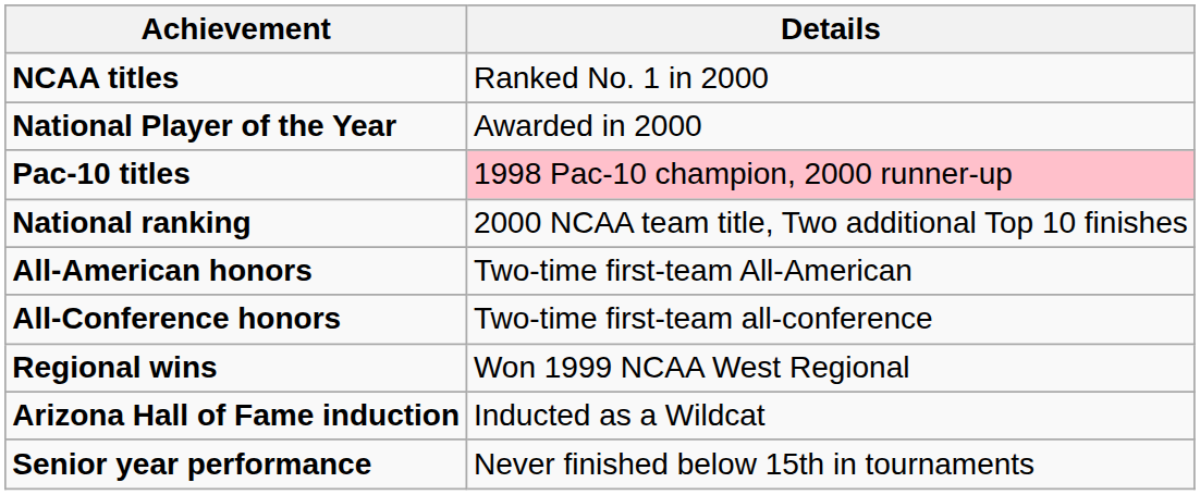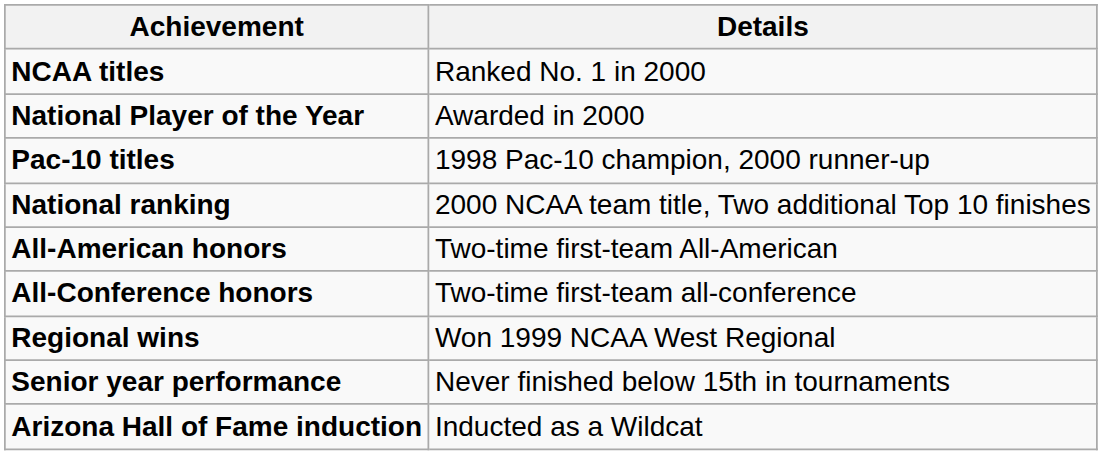 <table class="wikitable">
 <tr>
 <th>Achievement</th>
 <th>Details</th>
 </tr>
 <tr>
 <td><strong>NCAA titles</strong></td>
 <td>Ranked No. 1 in 2000</td>
 </tr>
 <tr>
 <td><strong>National Player of the Year</strong></td>
 <td>Awarded in 2000</td>
 </tr>
 <tr>
 <td><strong>Pac-10 titles</strong></td>
-<td style="background: pink;">1998 Pac-10 champion, 2000 runner-up</td>
+<td>1998 Pac-10 champion, 2000 runner-up</td>
 </tr>
 <tr>
 <td><strong>National ranking</strong></td>
 <td>2000 NCAA team title, Two additional Top 10 finishes</td>
 </tr>
 <tr>
 <td><strong>All-American honors</strong></td>
 <td>Two-time first-team All-American</td>
 </tr>
 <tr>
 <td><strong>All-Conference honors</strong></td>
 <td>Two-time first-team all-conference</td>
 </tr>
 <tr>
 <td><strong>Regional wins</strong></td>
 <td>Won 1999 NCAA West Regional</td>
 </tr>
 <tr>
+<td><strong>Senior year performance</strong></td>
+<td>Never finished below 15th in tournaments</td>
+</tr>
+<tr>
 <td><strong>Arizona Hall of Fame induction</strong></td>
 <td>Inducted as a Wildcat</td>
 </tr>
-<tr>
-<td><strong>Senior year performance</strong></td>
-<td>Never finished below 15th in tournaments</td>
-</tr>
 </table>
